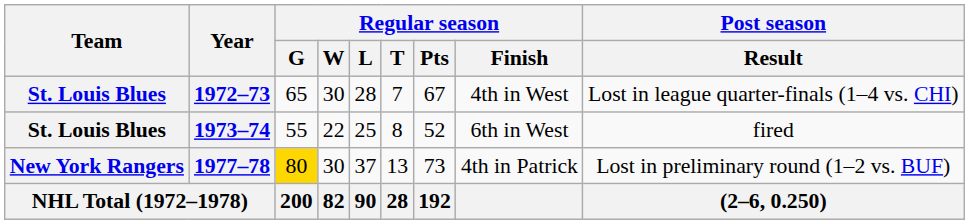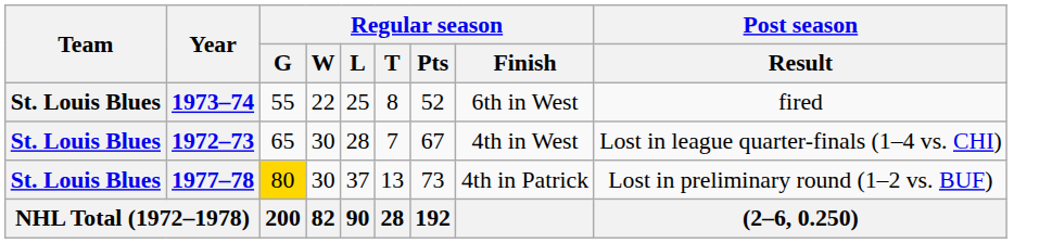 <table class="wikitable" style="font-size: 95%; text-align:center;">
 <tr>
 <th rowspan="2">Team</th>
 <th rowspan="2">Year</th>
 <th colspan="6"><a href='#'>Regular season</a></th>
 <th colspan="1"><a href='#'>Post season</a></th>
 </tr>
 <tr>
 <th>G</th>
 <th>W</th>
 <th>L</th>
 <th>T</th>
 <th>Pts</th>
 <th>Finish</th>
 <th>Result</th>
 </tr>
 <tr>
+<th>St. Louis Blues</th>
+<th><a href='#'>1973–74</a></th>
+<td>55</td>
+<td>22</td>
+<td>25</td>
+<td>8</td>
+<td>52</td>
+<td>6th in West</td>
+<td>fired</td>
+</tr>
+<tr>
 <th><a href='#'>St. Louis Blues</a></th>
 <th><a href='#'>1972–73</a></th>
 <td>65</td>
 <td>30</td>
 <td>28</td>
 <td>7</td>
 <td>67</td>
 <td>4th in West</td>
 <td>Lost in league quarter-finals (1–4 vs. <a href='#'>CHI</a>)</td>
 </tr>
 <tr>
-<th>St. Louis Blues</th>
-<th><a href='#'>1973–74</a></th>
-<td>55</td>
-<td>22</td>
-<td>25</td>
-<td>8</td>
-<td>52</td>
-<td>6th in West</td>
-<td>fired</td>
-</tr>
-<tr>
-<th><a href='#'>New York Rangers</a></th>
+<th><a href='#'>St. Louis Blues</a></th>
 <th><a href='#'>1977–78</a></th>
 <td style="background: gold;">80</td>
 <td>30</td>
 <td>37</td>
 <td>13</td>
 <td>73</td>
 <td>4th in Patrick</td>
 <td>Lost in preliminary round (1–2 vs. <a href='#'>BUF</a>)</td>
 </tr>
 <tr>
 <th colspan="2">NHL Total (1972–1978)</th>
 <th>200</th>
 <th>82</th>
 <th>90</th>
 <th>28</th>
 <th>192</th>
 <th></th>
 <th>(2–6, 0.250)</th>
 </tr>
 </table>
